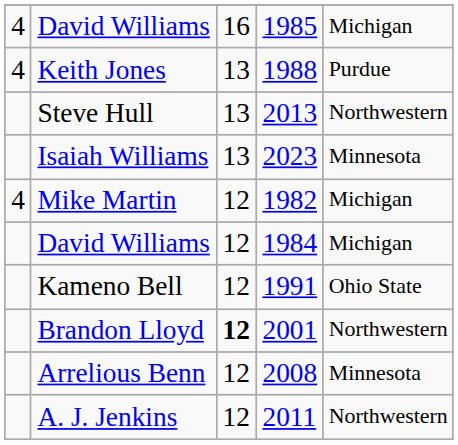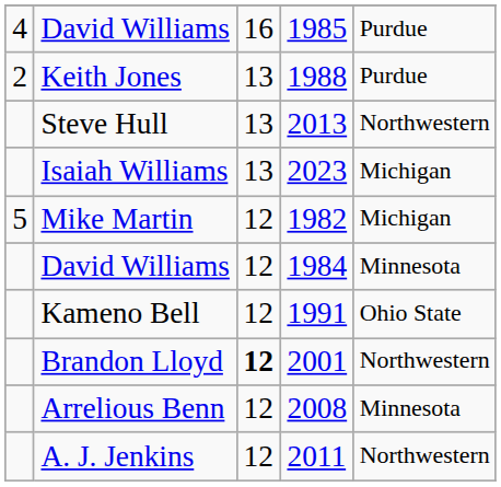 <table class="wikitable">
 <tr>
 </tr>
 <tr>
 <td>4</td>
 <td><a href='#'>David Williams</a></td>
 <td>16</td>
 <td><a href='#'>1985</a></td>
-<td style="font-size:80%;">Michigan</td>
+<td style="font-size:80%;">Purdue</td>
 </tr>
 <tr>
-<td>4</td>
+<td>2</td>
 <td><a href='#'>Keith Jones</a></td>
 <td>13</td>
 <td><a href='#'>1988</a></td>
 <td style="font-size:80%;">Purdue</td>
 </tr>
 <tr>
 <td></td>
 <td>Steve Hull</td>
 <td>13</td>
 <td><a href='#'>2013</a></td>
 <td style="font-size:80%;">Northwestern</td>
 </tr>
 <tr>
 <td></td>
 <td><a href='#'>Isaiah Williams</a></td>
 <td>13</td>
 <td><a href='#'>2023</a></td>
-<td style="font-size:80%;">Minnesota</td>
+<td style="font-size:80%;">Michigan</td>
 </tr>
 <tr>
-<td>4</td>
+<td>5</td>
 <td><a href='#'>Mike Martin</a></td>
 <td>12</td>
 <td><a href='#'>1982</a></td>
 <td style="font-size:80%;">Michigan</td>
 </tr>
 <tr>
 <td></td>
 <td><a href='#'>David Williams</a></td>
 <td>12</td>
 <td><a href='#'>1984</a></td>
-<td style="font-size:80%;">Michigan</td>
+<td style="font-size:80%;">Minnesota</td>
 </tr>
 <tr>
 <td></td>
 <td>Kameno Bell</td>
 <td>12</td>
 <td><a href='#'>1991</a></td>
 <td style="font-size:80%;">Ohio State</td>
 </tr>
 <tr>
 <td></td>
 <td><a href='#'>Brandon Lloyd</a></td>
 <td><strong>12</strong></td>
 <td><a href='#'>2001</a></td>
 <td style="font-size:80%;">Northwestern</td>
 </tr>
 <tr>
 <td></td>
 <td><a href='#'>Arrelious Benn</a></td>
 <td>12</td>
 <td><a href='#'>2008</a></td>
 <td style="font-size:80%;">Minnesota</td>
 </tr>
 <tr>
 <td></td>
 <td><a href='#'>A. J. Jenkins</a></td>
 <td>12</td>
 <td><a href='#'>2011</a></td>
 <td style="font-size:80%;">Northwestern</td>
 </tr>
 </table>
